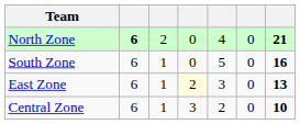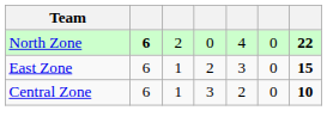 <table class="wikitable" style="text-align:center">
 <tr>
 <th style="width:120px">Team</th>
 <th style="width:25px"></th>
 <th style="width:25px"></th>
 <th style="width:25px"></th>
 <th style="width:25px"></th>
 <th style="width:25px"></th>
 <th style="width:25px"></th>
 </tr>
 <tr style="background:#cfc;">
 <td style="text-align:left"><a href='#'>North Zone</a></td>
 <td><strong>6</strong></td>
 <td>2</td>
 <td>0</td>
 <td>4</td>
 <td>0</td>
-<td><strong>21</strong></td>
-</tr>
-<tr>
-<td style="text-align:left"><a href='#'>South Zone</a></td>
-<td>6</td>
-<td>1</td>
-<td>0</td>
-<td>5</td>
-<td>0</td>
-<td><strong>16</strong></td>
+<td><strong>22</strong></td>
 </tr>
 <tr>
 <td style="text-align:left"><a href='#'>East Zone</a></td>
 <td>6</td>
 <td>1</td>
-<td style="background: lightyellow;">2</td>
+<td>2</td>
 <td>3</td>
 <td>0</td>
-<td><strong>13</strong></td>
+<td><strong>15</strong></td>
 </tr>
 <tr>
 <td style="text-align:left"><a href='#'>Central Zone</a></td>
 <td>6</td>
 <td>1</td>
 <td>3</td>
 <td>2</td>
 <td>0</td>
 <td><strong>10</strong></td>
 </tr>
 </table>
